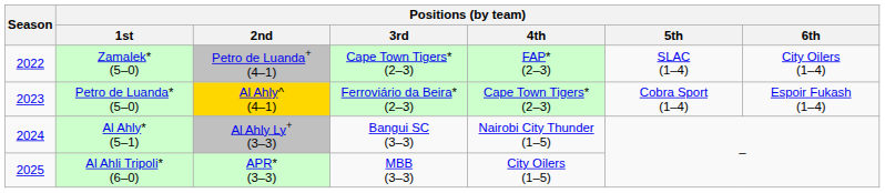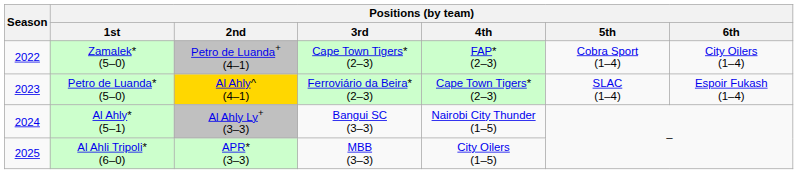 <table class="wikitable" style="text-align:center; font-size:90%">
 <tr>
 <th rowspan=2>Season</th>
 <th colspan=6>Positions (by team)</th>
 </tr>
 <tr>
 <th width=150px>1st</th>
 <th width=150px>2nd</th>
 <th width=150px>3rd</th>
 <th width=150px>4th</th>
 <th width=150px>5th</th>
 <th width=150px>6th</th>
 </tr>
 <tr>
 <td><a href='#'>2022</a></td>
 <td bgcolor="#CCFFCC"><a href='#'>Zamalek</a>*<br>(5–0)</td>
 <td bgcolor="silver"><a href='#'>Petro de Luanda</a><sup>+</sup><br>(4–1)</td>
 <td bgcolor="#CCFFCC"><a href='#'>Cape Town Tigers</a>*<br>(2–3)</td>
 <td bgcolor="#CCFFCC"><a href='#'>FAP</a>*<br>(2–3)</td>
-<td><a href='#'>SLAC</a><br>(1–4)</td>
+<td><a href='#'>Cobra Sport</a><br>(1–4)</td>
 <td><a href='#'>City Oilers</a><br>(1–4)</td>
 </tr>
 <tr>
 <td><a href='#'>2023</a></td>
 <td bgcolor="#CCFFCC"><a href='#'>Petro de Luanda</a>*<br>(5–0)</td>
 <td bgcolor="gold"><a href='#'>Al Ahly</a>^<br>(4–1)</td>
 <td bgcolor="#CCFFCC"><a href='#'>Ferroviário da Beira</a>*<br>(2–3)</td>
 <td bgcolor="#CCFFCC"><a href='#'>Cape Town Tigers</a>*<br>(2–3)</td>
-<td><a href='#'>Cobra Sport</a><br>(1–4)</td>
+<td><a href='#'>SLAC</a><br>(1–4)</td>
 <td><a href='#'>Espoir Fukash</a><br>(1–4)</td>
 </tr>
 <tr>
 <td><a href='#'>2024</a></td>
 <td bgcolor="#CCFFCC"><a href='#'>Al Ahly</a>*<br>(5–1)</td>
 <td bgcolor="#C0C0C0"><a href='#'>Al Ahly Ly</a><sup>+</sup><br>(3–3)</td>
 <td><a href='#'>Bangui SC</a><br>(3–3)</td>
 <td><a href='#'>Nairobi City Thunder</a><br>(1–5)</td>
 <td colspan="2" rowspan="2">–</td>
 </tr>
 <tr>
 <td><a href='#'>2025</a></td>
 <td bgcolor="#CCFFCC"><a href='#'>Al Ahli Tripoli</a>*<br>(6–0)</td>
 <td bgcolor="#CCFFCC"><a href='#'>APR</a>*<br>(3–3)</td>
 <td><a href='#'>MBB</a><br>(3–3)</td>
 <td><a href='#'>City Oilers</a><br>(1–5)</td>
 </tr>
 </table>
